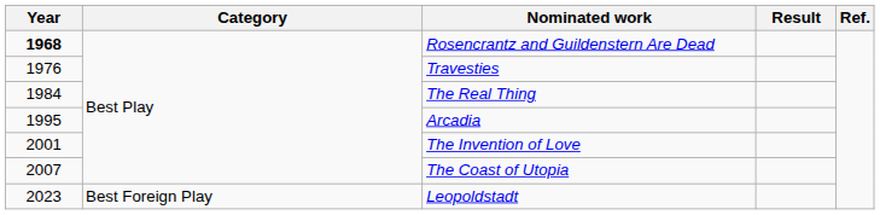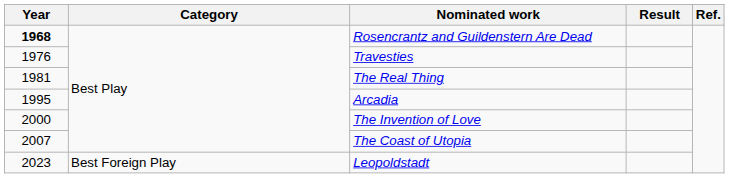 <table class=wikitable>
 <tr>
 <th scope="col" style="width:5em;">Year</th>
 <th scope="col" style="width:26em;">Category</th>
 <th scope="col" style="width:25em;">Nominated work</th>
 <th scope="col" style="width:5em;">Result</th>
 <th>Ref.</th>
 </tr>
 <tr>
 <td style="text-align:center;"><strong>1968</strong></td>
 <td rowspan=6>Best Play</td>
 <td><em><a href='#'>Rosencrantz and Guildenstern Are Dead</a></em></td>
 <td></td>
 <td rowspan=7 style="text-align:center;"></td>
 </tr>
 <tr>
 <td style="text-align:center;">1976</td>
 <td><em><a href='#'>Travesties</a></em></td>
 <td></td>
 </tr>
 <tr>
-<td style="text-align:center;">1984</td>
+<td style="text-align:center;">1981</td>
 <td><em><a href='#'>The Real Thing</a></em></td>
 <td></td>
 </tr>
 <tr>
 <td style="text-align:center;">1995</td>
 <td><em><a href='#'>Arcadia</a></em></td>
 <td></td>
 </tr>
 <tr>
-<td style="text-align:center;">2001</td>
+<td style="text-align:center;">2000</td>
 <td><em><a href='#'>The Invention of Love</a></em></td>
 <td></td>
 </tr>
 <tr>
 <td style="text-align:center;">2007</td>
 <td><em><a href='#'>The Coast of Utopia</a></em></td>
 <td></td>
 </tr>
 <tr>
 <td style="text-align:center;">2023</td>
 <td>Best Foreign Play</td>
 <td><em><a href='#'>Leopoldstadt</a></em></td>
 <td></td>
 </tr>
 </table>
